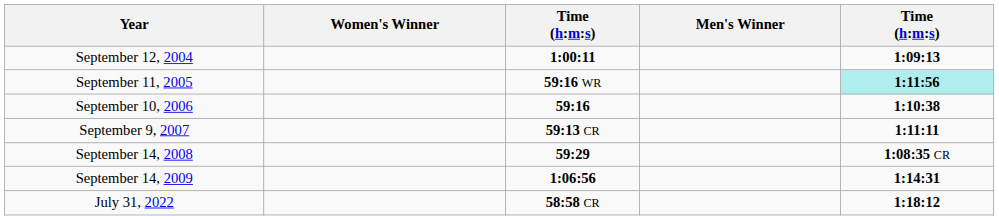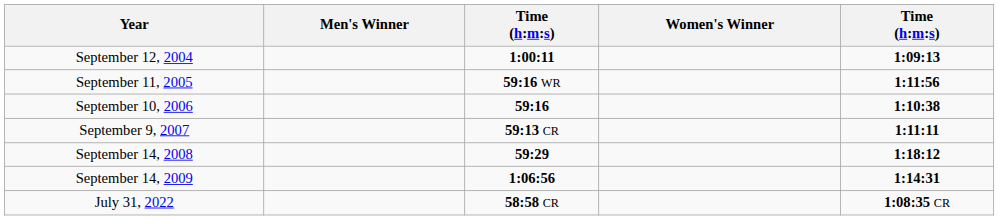 <table class="wikitable" style=" text-align:center; font-size:105%;" width="90%">
 <tr>
 <th>Year</th>
+<th>Men's Winner</th>
+<th>Time<br>(<a href='#'>h</a>:<a href='#'>m</a>:<a href='#'>s</a>)</th>
 <th>Women's Winner</th>
-<th>Time<br>(<a href='#'>h</a>:<a href='#'>m</a>:<a href='#'>s</a>)</th>
-<th>Men's Winner</th>
 <th>Time<br>(<a href='#'>h</a>:<a href='#'>m</a>:<a href='#'>s</a>)</th>
 </tr>
 <tr>
 <td>September 12, <a href='#'>2004</a></td>
 <td></td>
 <td align="center"><strong>1:00:11</strong></td>
 <td></td>
 <td align="center"><strong>1:09:13</strong></td>
 </tr>
 <tr>
 <td>September 11, <a href='#'>2005</a></td>
 <td></td>
 <td align="center"><strong>59:16</strong> <small>WR</small></td>
 <td></td>
-<td align="center" style="background: paleturquoise;"><strong>1:11:56</strong></td>
+<td align="center"><strong>1:11:56</strong></td>
 </tr>
 <tr>
 <td>September 10, <a href='#'>2006</a></td>
 <td></td>
 <td align="center"><strong>59:16</strong></td>
 <td></td>
 <td align="center"><strong>1:10:38</strong></td>
 </tr>
 <tr>
 <td>September 9, <a href='#'>2007</a></td>
 <td></td>
 <td align="center"><strong>59:13</strong> <small>CR</small></td>
 <td></td>
 <td align="center"><strong>1:11:11</strong></td>
 </tr>
 <tr>
 <td>September 14, <a href='#'>2008</a></td>
 <td></td>
 <td align="center"><strong>59:29</strong></td>
 <td></td>
-<td align="center"><strong>1:08:35</strong> <small>CR</small></td>
+<td align="center"><strong>1:18:12</strong></td>
 </tr>
 <tr>
 <td>September 14, <a href='#'>2009</a></td>
 <td></td>
 <td align="center"><strong>1:06:56</strong></td>
 <td></td>
 <td align="center"><strong>1:14:31</strong></td>
 </tr>
 <tr>
 <td>July 31, <a href='#'>2022</a></td>
 <td></td>
 <td align="center"><strong>58:58</strong> <small>CR</small></td>
 <td></td>
-<td align="center"><strong>1:18:12</strong></td>
+<td align="center"><strong>1:08:35</strong> <small>CR</small></td>
 </tr>
 </table>
